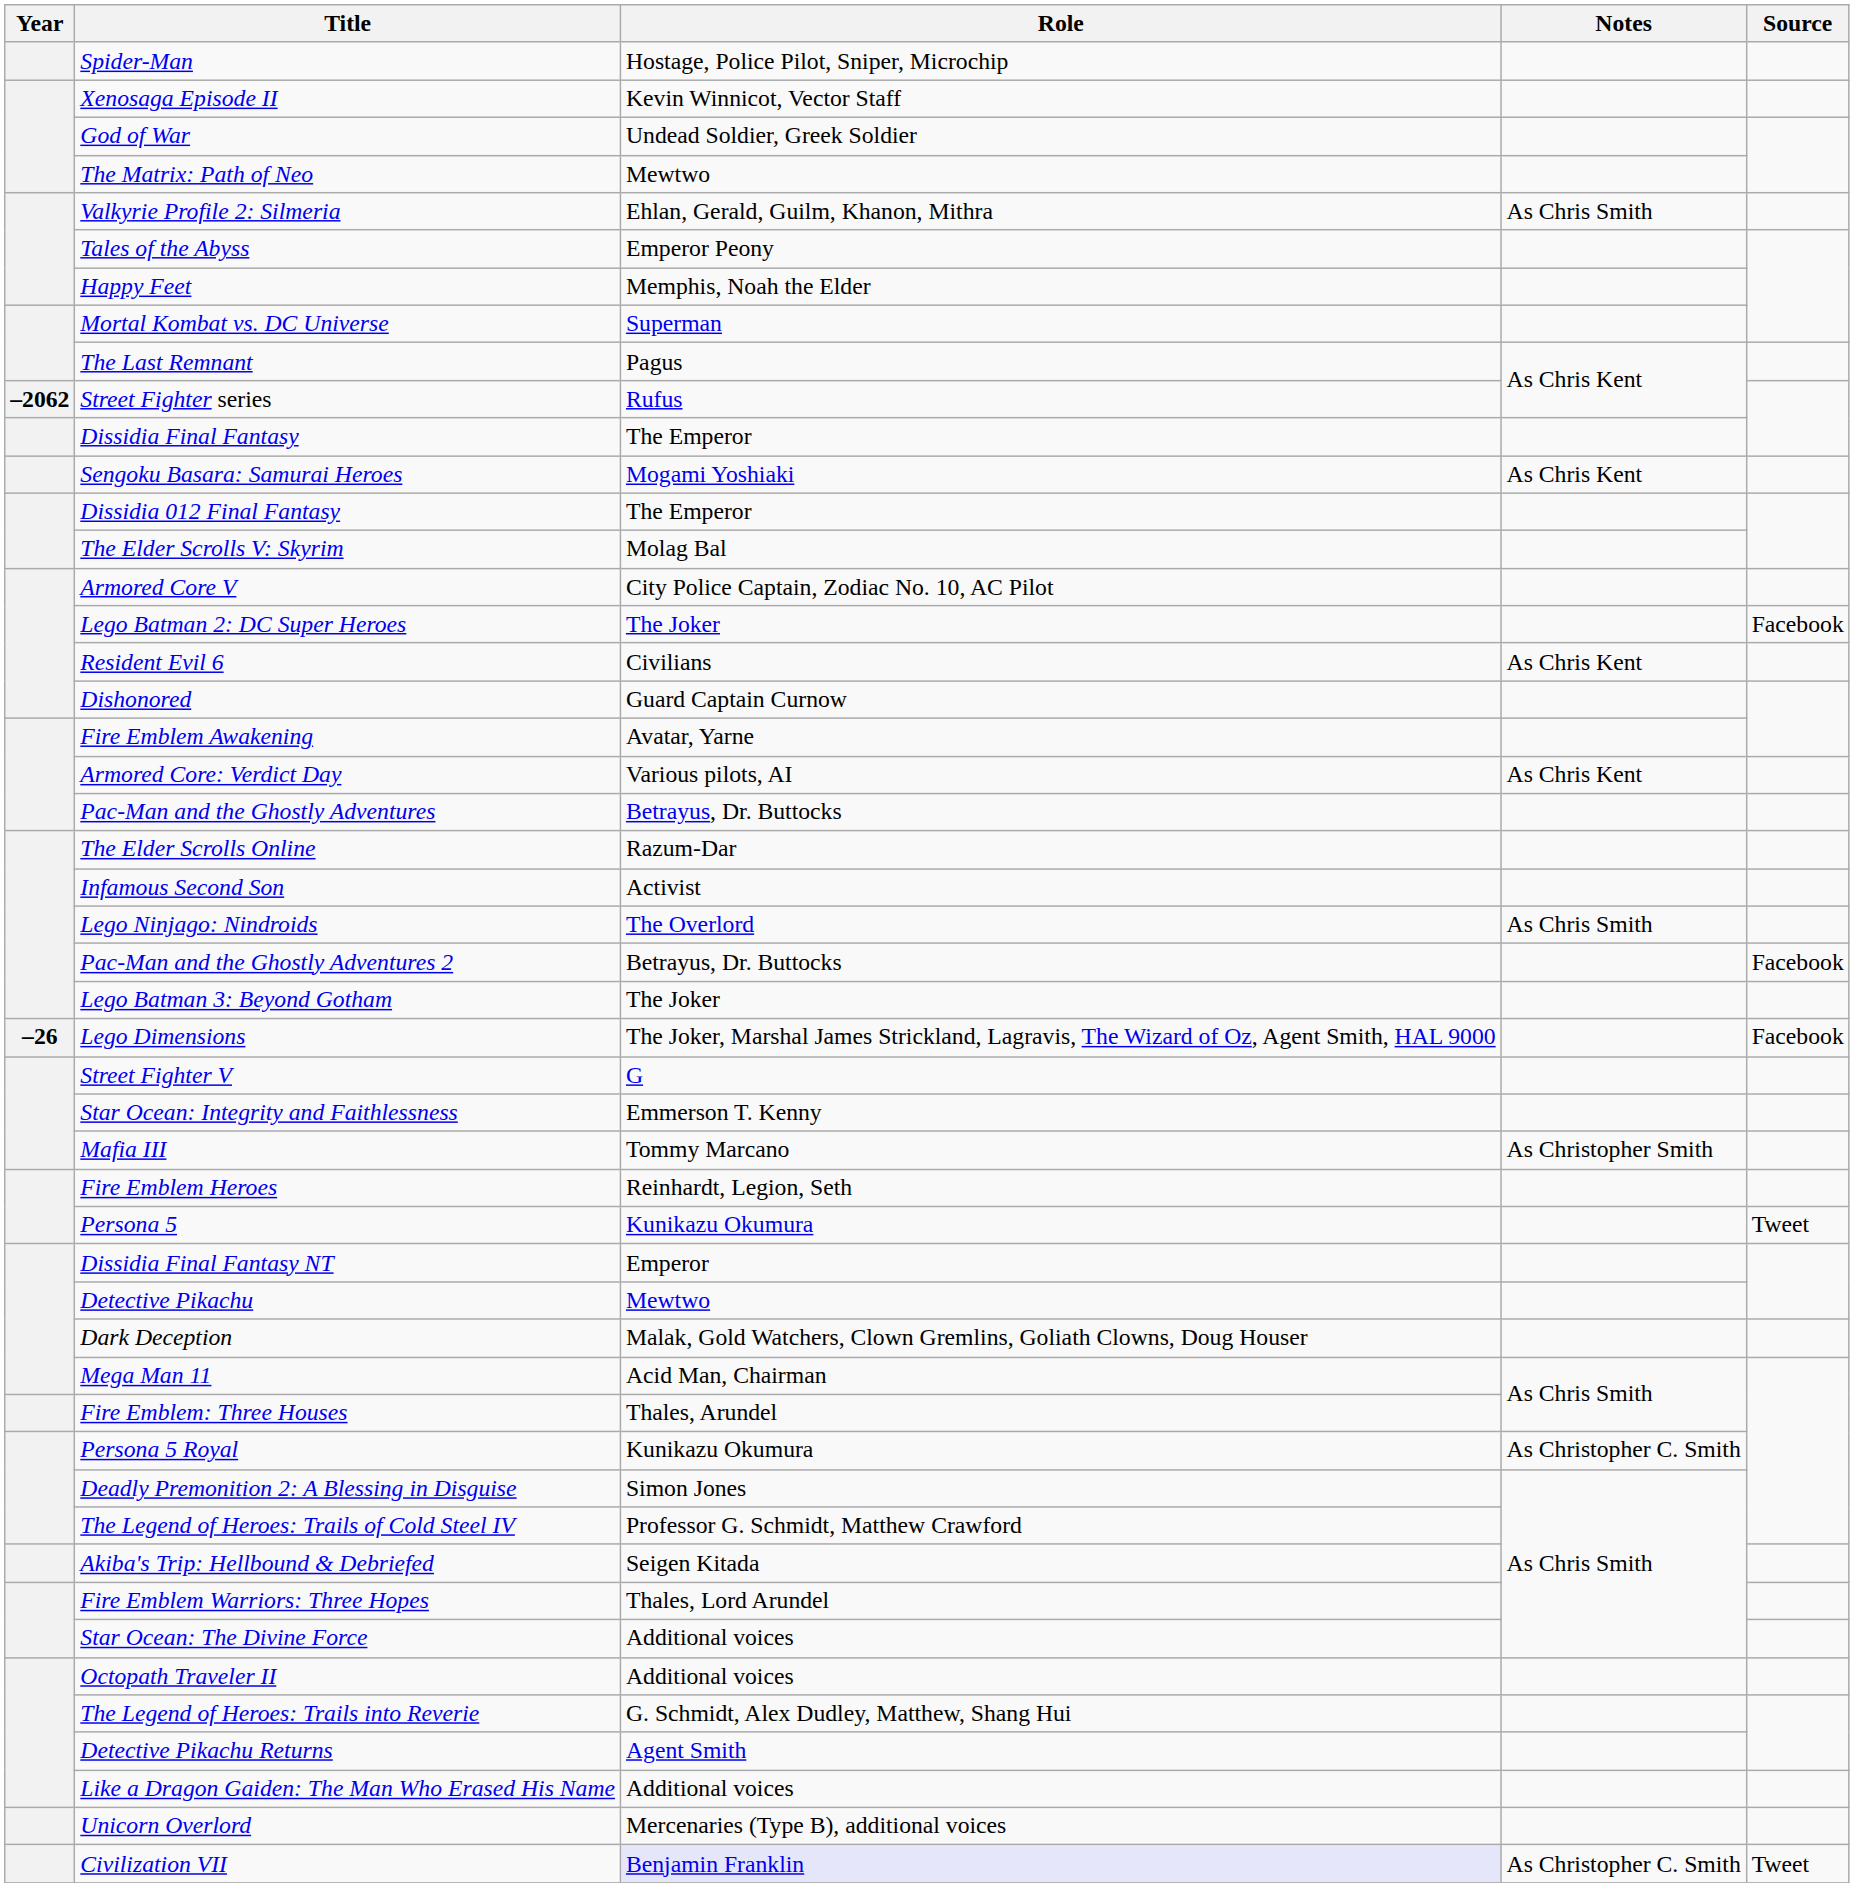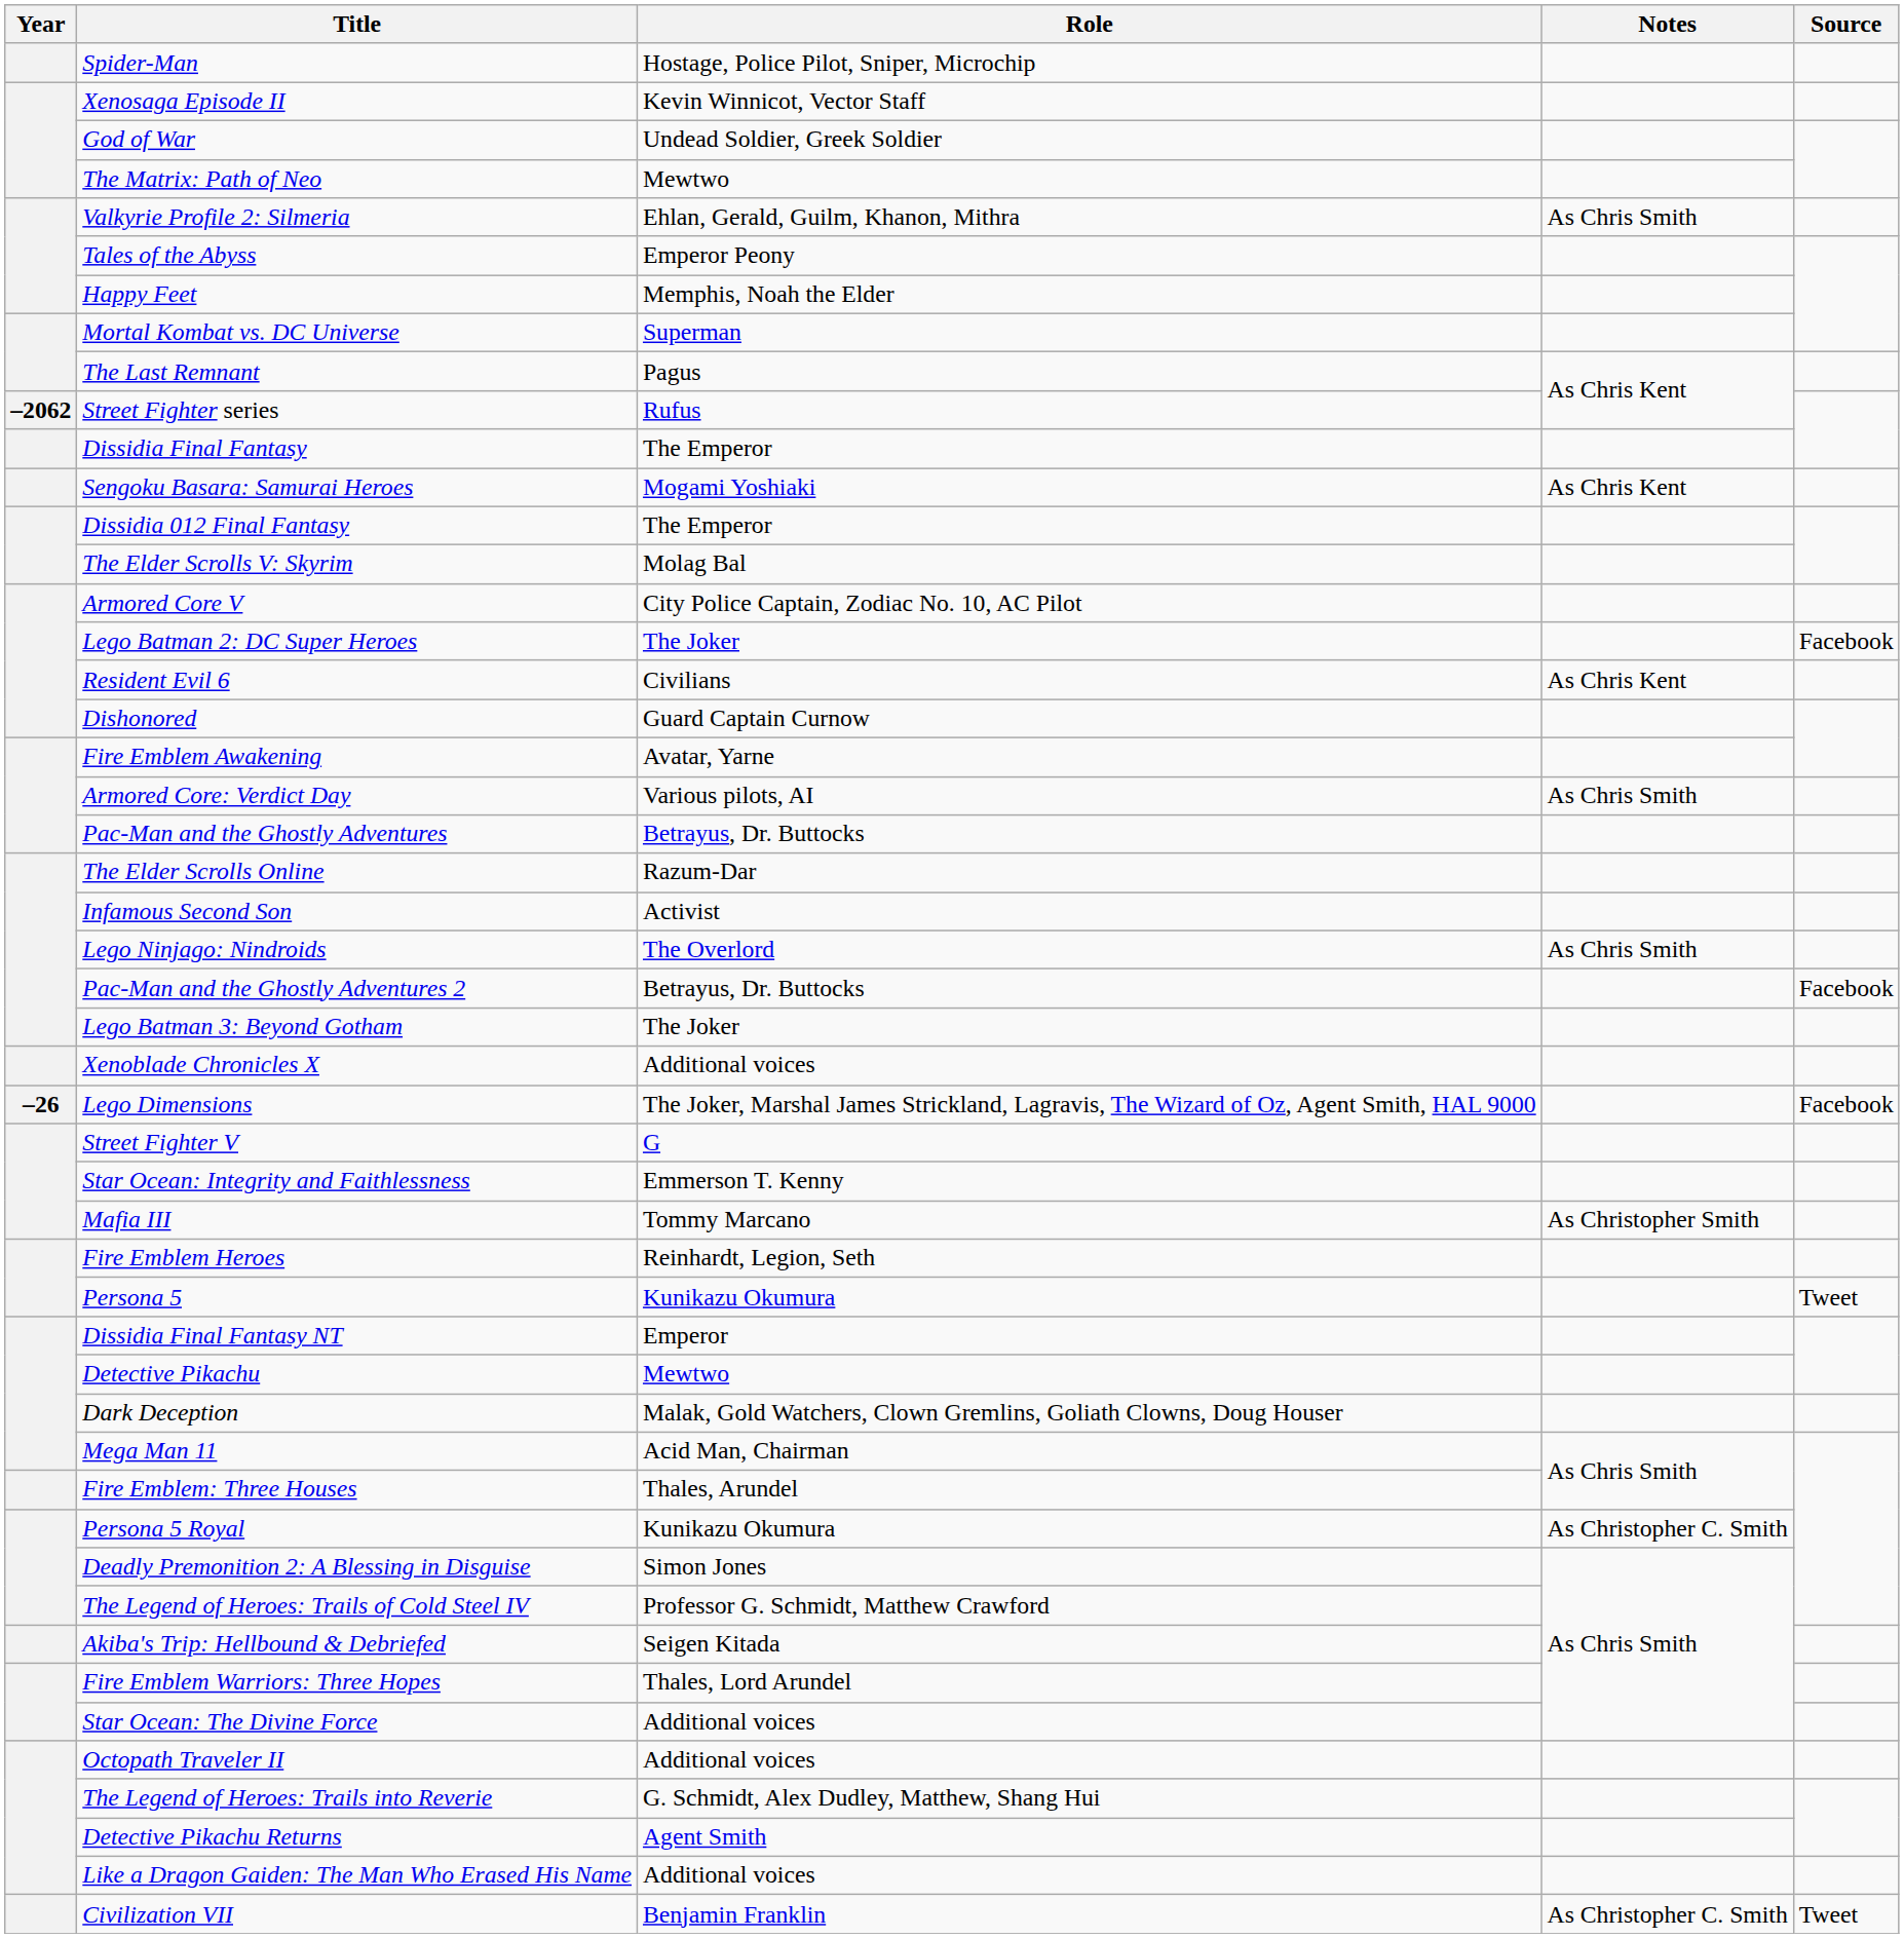 <table class="wikitable sortable plainrowheaders">
 <tr>
 <th scope="col">Year</th>
 <th scope="col">Title</th>
 <th scope="col">Role</th>
 <th scope="col" class="unsortable">Notes</th>
 <th scope="col" class="unsortable">Source</th>
 </tr>
 <tr>
 <th scope="row"></th>
 <td><em><a href='#'>Spider-Man</a></em></td>
 <td>Hostage, Police Pilot, Sniper, Microchip</td>
 <td></td>
 <td></td>
 </tr>
 <tr>
 <th scope="row" rowspan="3"></th>
 <td><em><a href='#'>Xenosaga Episode II</a></em></td>
 <td>Kevin Winnicot, Vector Staff</td>
 <td></td>
 <td></td>
 </tr>
 <tr>
 <td><em><a href='#'>God of War</a></em></td>
 <td>Undead Soldier, Greek Soldier</td>
 <td></td>
 <td rowspan="2"></td>
 </tr>
 <tr>
 <td><em><a href='#'>The Matrix: Path of Neo</a></em></td>
 <td>Mewtwo</td>
 <td></td>
 </tr>
 <tr>
 <th scope="row" rowspan="3"></th>
 <td><em><a href='#'>Valkyrie Profile 2: Silmeria</a></em></td>
 <td>Ehlan, Gerald, Guilm, Khanon, Mithra</td>
 <td>As Chris Smith</td>
 <td></td>
 </tr>
 <tr>
 <td><em><a href='#'>Tales of the Abyss</a></em></td>
 <td>Emperor Peony</td>
 <td></td>
 <td rowspan="3"></td>
 </tr>
 <tr>
 <td><em><a href='#'>Happy Feet</a></em></td>
 <td>Memphis, Noah the Elder</td>
 <td></td>
 </tr>
 <tr>
 <th scope="row" rowspan="2"></th>
 <td><em><a href='#'>Mortal Kombat vs. DC Universe</a></em></td>
 <td><a href='#'>Superman</a></td>
 <td></td>
 </tr>
 <tr>
 <td><em><a href='#'>The Last Remnant</a></em></td>
 <td>Pagus</td>
 <td rowspan="2">As Chris Kent</td>
 <td></td>
 </tr>
 <tr>
 <th scope="row">–2062</th>
 <td><em><a href='#'>Street Fighter</a></em> series</td>
 <td><a href='#'>Rufus</a></td>
 <td rowspan="2"></td>
 </tr>
 <tr>
 <th scope="row"></th>
 <td><em><a href='#'>Dissidia Final Fantasy</a></em></td>
 <td>The Emperor</td>
 <td></td>
 </tr>
 <tr>
 <th scope="row"></th>
 <td><em><a href='#'>Sengoku Basara: Samurai Heroes</a></em></td>
 <td><a href='#'>Mogami Yoshiaki</a></td>
 <td>As Chris Kent</td>
 <td></td>
 </tr>
 <tr>
 <th scope="row" rowspan="2"></th>
 <td><em><a href='#'>Dissidia 012 Final Fantasy</a></em></td>
 <td>The Emperor</td>
 <td></td>
 <td rowspan="2"></td>
 </tr>
 <tr>
 <td><em><a href='#'>The Elder Scrolls V: Skyrim</a></em></td>
 <td>Molag Bal</td>
 <td></td>
 </tr>
 <tr>
 <th rowspan="4" scope="row"></th>
 <td><em><a href='#'>Armored Core V</a></em></td>
 <td>City Police Captain, Zodiac No. 10, AC Pilot</td>
 <td></td>
 <td></td>
 </tr>
 <tr>
 <td><em><a href='#'>Lego Batman 2: DC Super Heroes</a></em></td>
 <td><a href='#'>The Joker</a></td>
 <td></td>
 <td>Facebook</td>
 </tr>
 <tr>
 <td><em><a href='#'>Resident Evil 6</a></em></td>
 <td>Civilians</td>
 <td>As Chris Kent</td>
 <td></td>
 </tr>
 <tr>
 <td><em><a href='#'>Dishonored</a></em></td>
 <td>Guard Captain Curnow</td>
 <td></td>
 <td rowspan="2"></td>
 </tr>
 <tr>
 <th scope="row" rowspan="3"></th>
 <td><em><a href='#'>Fire Emblem Awakening</a></em></td>
 <td>Avatar, Yarne</td>
 <td></td>
 </tr>
 <tr>
 <td><em><a href='#'>Armored Core: Verdict Day</a></em></td>
 <td>Various pilots, AI</td>
-<td>As Chris Kent</td>
+<td>As Chris Smith</td>
 <td></td>
 </tr>
 <tr>
 <td><em><a href='#'>Pac-Man and the Ghostly Adventures</a></em></td>
 <td><a href='#'>Betrayus</a>, Dr. Buttocks</td>
 <td></td>
 <td></td>
 </tr>
 <tr>
 <th scope="row" rowspan="5"></th>
 <td><em><a href='#'>The Elder Scrolls Online</a></em></td>
 <td>Razum-Dar</td>
 <td></td>
 <td></td>
 </tr>
 <tr>
 <td><em><a href='#'>Infamous Second Son</a></em></td>
 <td>Activist</td>
 <td></td>
 <td></td>
 </tr>
 <tr>
 <td><em><a href='#'>Lego Ninjago: Nindroids</a></em></td>
 <td><a href='#'>The Overlord</a></td>
 <td>As Chris Smith</td>
 <td></td>
 </tr>
 <tr>
 <td><em><a href='#'>Pac-Man and the Ghostly Adventures 2</a></em></td>
 <td>Betrayus, Dr. Buttocks</td>
 <td></td>
 <td>Facebook</td>
 </tr>
 <tr>
 <td><em><a href='#'>Lego Batman 3: Beyond Gotham</a></em></td>
 <td>The Joker</td>
 <td></td>
+<td></td>
+</tr>
+<tr>
+<th scope="row"></th>
+<td><em><a href='#'>Xenoblade Chronicles X</a></em></td>
+<td>Additional voices</td>
+<td> </td>
 <td></td>
 </tr>
 <tr>
 <th scope="row">–26</th>
 <td><em><a href='#'>Lego Dimensions</a></em></td>
 <td>The Joker, Marshal James Strickland, Lagravis, <a href='#'>The Wizard of Oz</a>, Agent Smith, <a href='#'>HAL 9000</a></td>
 <td></td>
 <td>Facebook</td>
 </tr>
 <tr>
 <th scope="row" rowspan="3"></th>
 <td><em><a href='#'>Street Fighter V</a></em></td>
 <td><a href='#'>G</a></td>
 <td></td>
 <td></td>
 </tr>
 <tr>
 <td><em><a href='#'>Star Ocean: Integrity and Faithlessness</a></em></td>
 <td>Emmerson T. Kenny</td>
 <td></td>
 <td></td>
 </tr>
 <tr>
 <td><em><a href='#'>Mafia III</a></em></td>
 <td>Tommy Marcano</td>
 <td>As Christopher Smith</td>
 <td></td>
 </tr>
 <tr>
 <th scope="row" rowspan="2"></th>
 <td><em><a href='#'>Fire Emblem Heroes</a></em></td>
 <td>Reinhardt, Legion, Seth</td>
 <td></td>
 <td></td>
 </tr>
 <tr>
 <td><em><a href='#'>Persona 5</a></em></td>
 <td><a href='#'>Kunikazu Okumura</a></td>
 <td></td>
 <td>Tweet</td>
 </tr>
 <tr>
 <th scope="row" rowspan="4"></th>
 <td><em><a href='#'>Dissidia Final Fantasy NT</a></em></td>
 <td>Emperor</td>
 <td></td>
 <td rowspan="2"></td>
 </tr>
 <tr>
 <td><em><a href='#'>Detective Pikachu</a></em></td>
 <td><a href='#'>Mewtwo</a></td>
 <td></td>
 </tr>
 <tr>
 <td><em>Dark Deception</em></td>
 <td>Malak, Gold Watchers, Clown Gremlins, Goliath Clowns, Doug Houser</td>
 <td></td>
 <td></td>
 </tr>
 <tr>
 <td><em><a href='#'>Mega Man 11</a></em></td>
 <td>Acid Man, Chairman</td>
 <td rowspan="2">As Chris Smith</td>
 <td rowspan="5"></td>
 </tr>
 <tr>
 <th scope="row"></th>
 <td><em><a href='#'>Fire Emblem: Three Houses</a></em></td>
 <td>Thales, Arundel</td>
 </tr>
 <tr>
 <th scope="row" rowspan="3"></th>
 <td><em><a href='#'>Persona 5 Royal</a></em></td>
 <td>Kunikazu Okumura</td>
 <td>As Christopher C. Smith</td>
 </tr>
 <tr>
 <td><em><a href='#'>Deadly Premonition 2: A Blessing in Disguise</a></em></td>
 <td>Simon Jones</td>
 <td rowspan="5">As Chris Smith</td>
 </tr>
 <tr>
 <td><em><a href='#'>The Legend of Heroes: Trails of Cold Steel IV</a></em></td>
 <td>Professor G. Schmidt, Matthew Crawford</td>
 </tr>
 <tr>
 <th scope="row"></th>
 <td><em><a href='#'>Akiba's Trip: Hellbound & Debriefed</a></em></td>
 <td>Seigen Kitada</td>
 <td></td>
 </tr>
 <tr>
 <th scope="row" rowspan="2"></th>
 <td><em><a href='#'>Fire Emblem Warriors: Three Hopes</a></em></td>
 <td>Thales, Lord Arundel</td>
 <td></td>
 </tr>
 <tr>
 <td><em><a href='#'>Star Ocean: The Divine Force</a></em></td>
 <td>Additional voices</td>
 <td></td>
 </tr>
 <tr>
 <th scope="row" rowspan="4"></th>
 <td><em><a href='#'>Octopath Traveler II</a></em></td>
 <td>Additional voices</td>
 <td></td>
 <td></td>
 </tr>
 <tr>
 <td><em><a href='#'>The Legend of Heroes: Trails into Reverie</a></em></td>
 <td>G. Schmidt, Alex Dudley, Matthew, Shang Hui</td>
 <td></td>
 <td rowspan="2"></td>
 </tr>
 <tr>
 <td><em><a href='#'>Detective Pikachu Returns</a></em></td>
 <td><a href='#'>Agent Smith</a></td>
 <td></td>
 </tr>
 <tr>
 <td><em><a href='#'>Like a Dragon Gaiden: The Man Who Erased His Name</a></em></td>
 <td>Additional voices</td>
 <td></td>
 <td></td>
 </tr>
 <tr>
 <th scope="row" rowspan="1"></th>
-<td><em><a href='#'>Unicorn Overlord</a></em></td>
-<td>Mercenaries (Type B), additional voices</td>
-<td></td>
-<td></td>
-</tr>
-<tr>
-<th scope="row" rowspan="1"></th>
 <td><em><a href='#'>Civilization VII</a></em></td>
-<td style="background: lavender;"><a href='#'>Benjamin Franklin</a></td>
+<td><a href='#'>Benjamin Franklin</a></td>
 <td>As Christopher C. Smith</td>
 <td>Tweet</td>
 </tr>
 </table>
